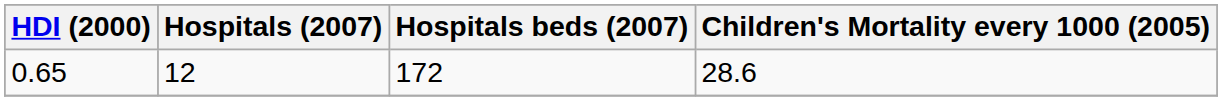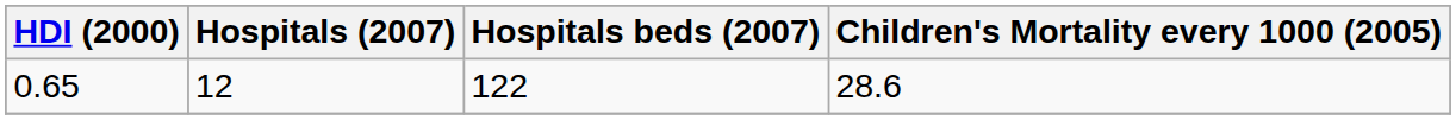 <table class="wikitable" border="1">
 <tr>
 <th><a href='#'>HDI</a> (2000)</th>
 <th>Hospitals (2007)</th>
 <th>Hospitals beds (2007)</th>
 <th>Children's Mortality every 1000 (2005)</th>
 </tr>
 <tr>
 <td>0.65</td>
 <td>12</td>
-<td>172</td>
+<td>122</td>
 <td>28.6</td>
 </tr>
 <tr>
 </tr>
 </table>
